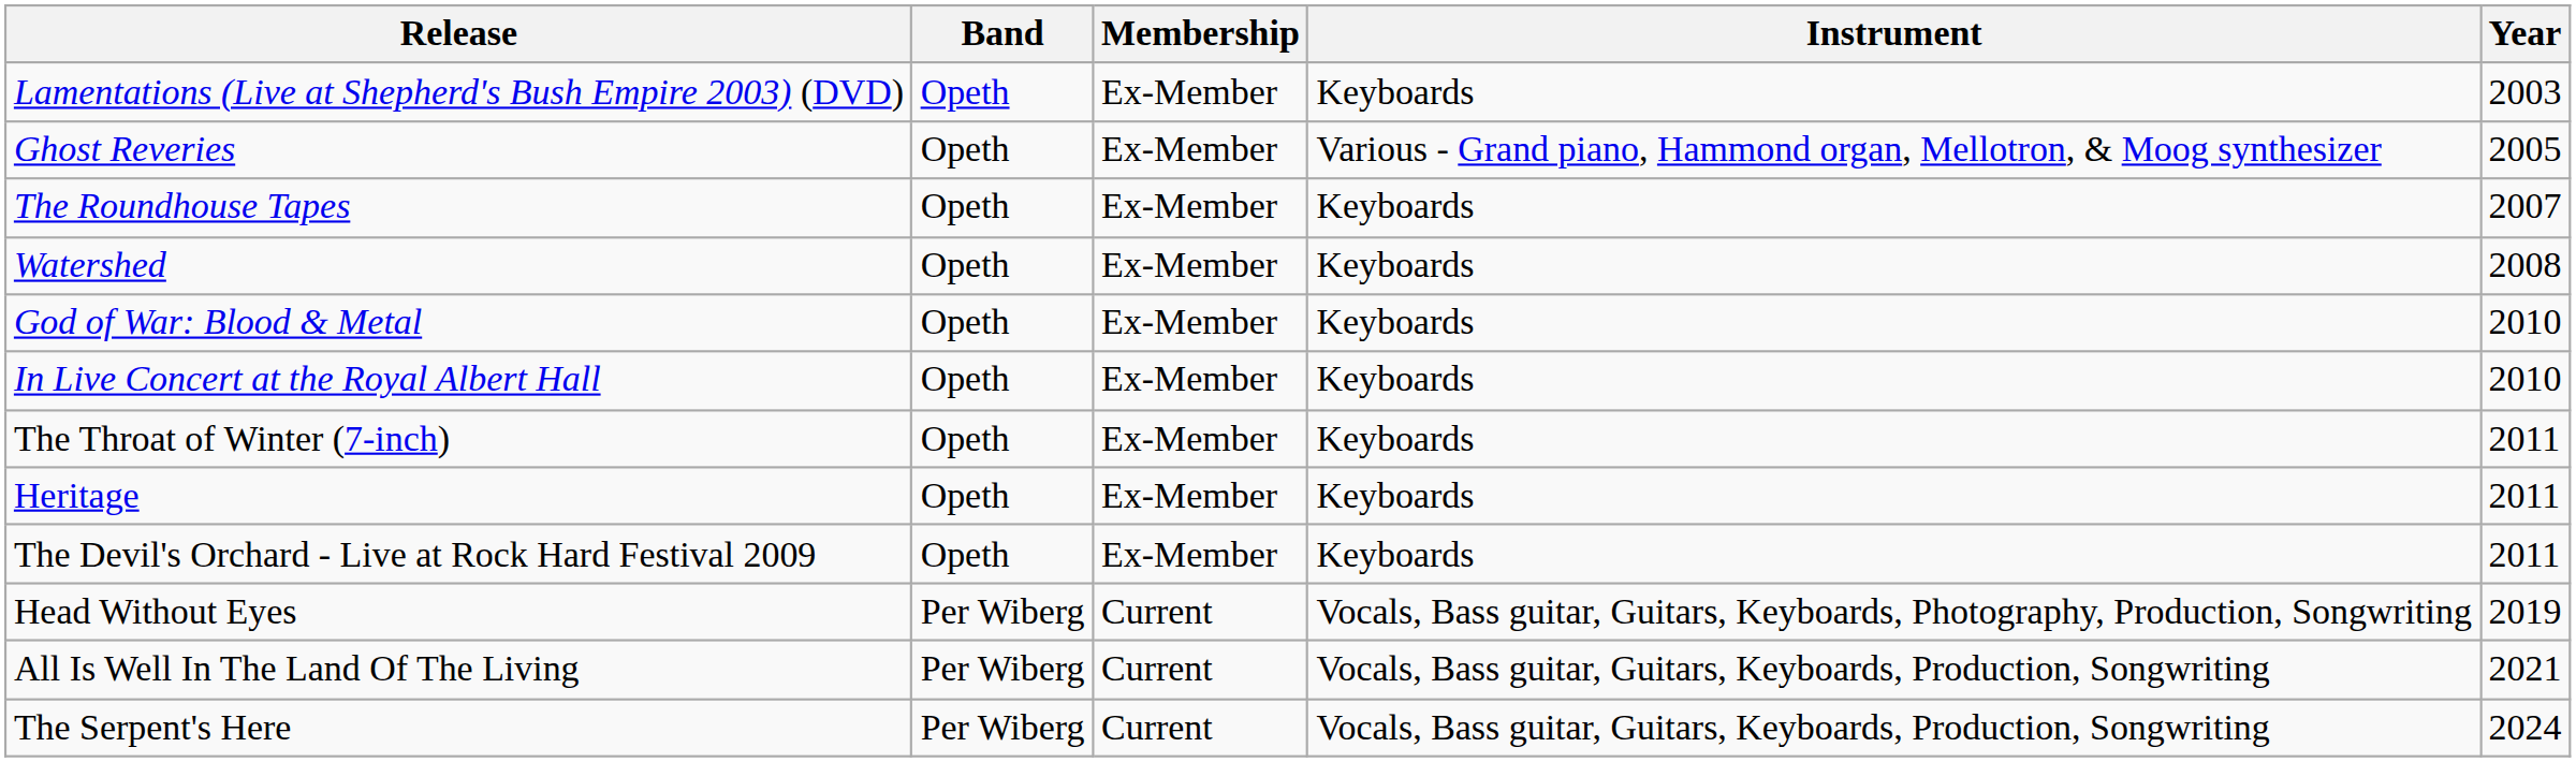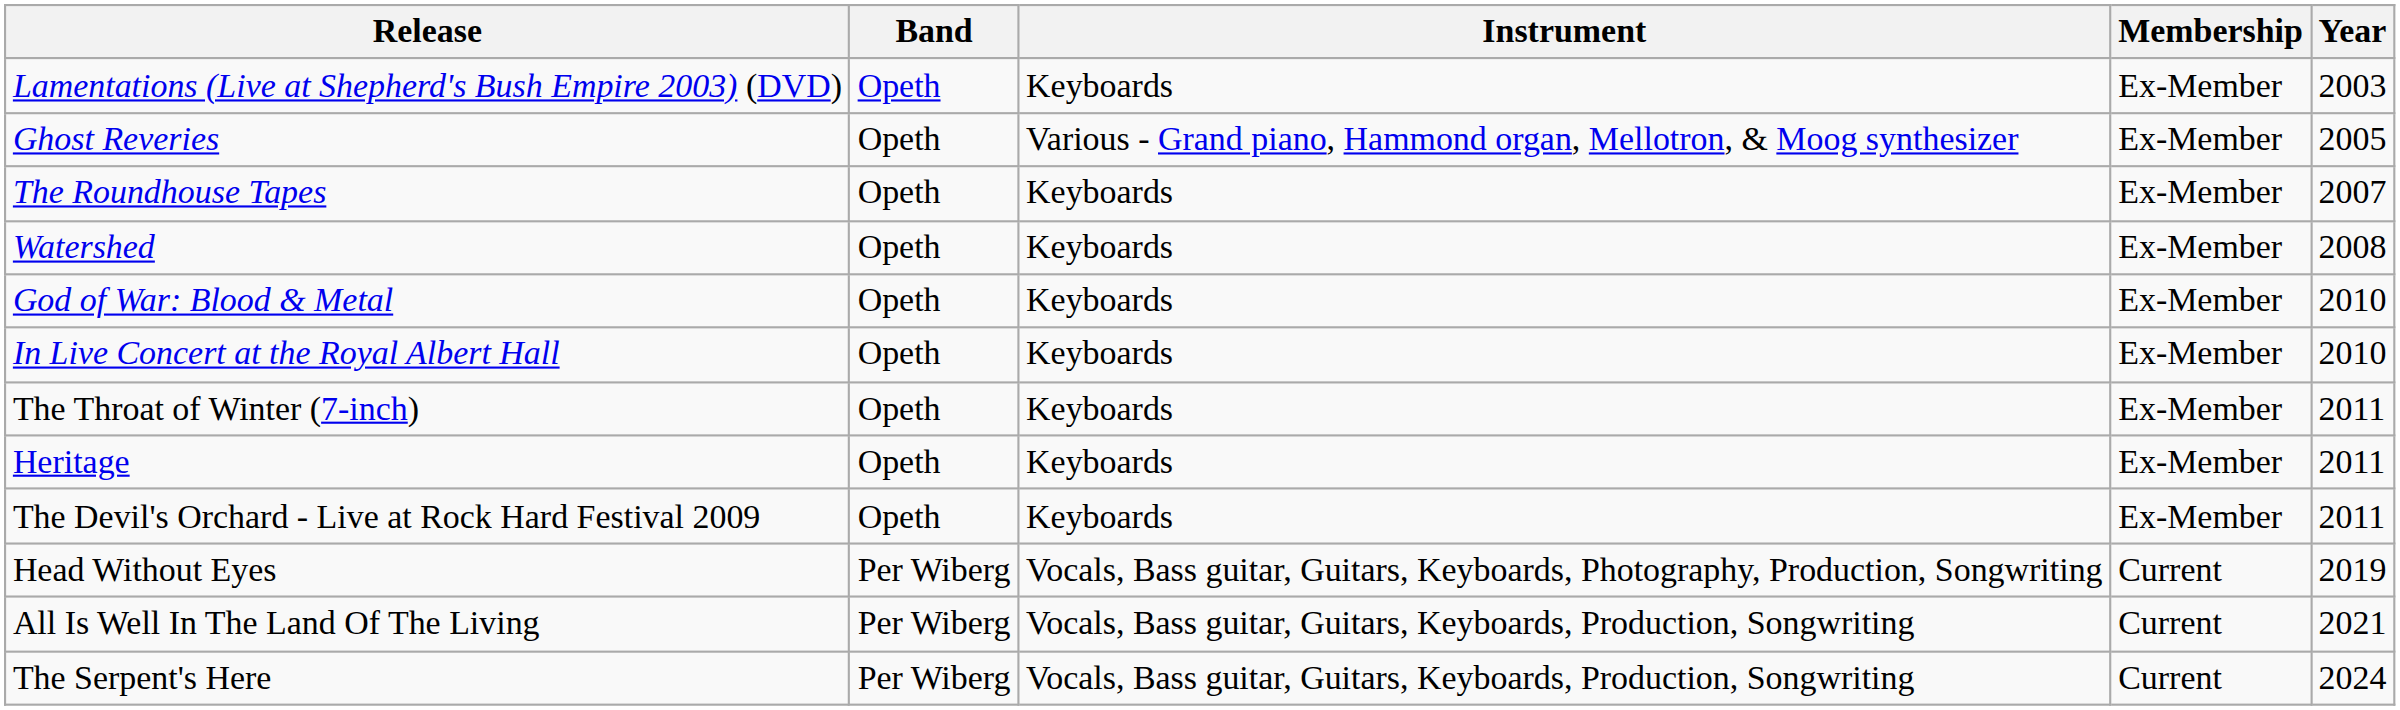 <table class="wikitable sortable">
 <tr>
 <th>Release</th>
 <th>Band</th>
+<th>Instrument</th>
 <th>Membership</th>
-<th>Instrument</th>
 <th>Year</th>
 </tr>
 <tr>
 <td><em><a href='#'>Lamentations (Live at Shepherd's Bush Empire 2003)</a></em> (<a href='#'>DVD</a>)</td>
 <td><a href='#'>Opeth</a></td>
+<td>Keyboards</td>
 <td>Ex-Member</td>
-<td>Keyboards</td>
 <td>2003</td>
 </tr>
 <tr>
 <td><em><a href='#'>Ghost Reveries</a></em></td>
 <td>Opeth</td>
+<td>Various - <a href='#'>Grand piano</a>, <a href='#'>Hammond organ</a>, <a href='#'>Mellotron</a>, & <a href='#'>Moog synthesizer</a></td>
 <td>Ex-Member</td>
-<td>Various - <a href='#'>Grand piano</a>, <a href='#'>Hammond organ</a>, <a href='#'>Mellotron</a>, & <a href='#'>Moog synthesizer</a></td>
 <td>2005</td>
 </tr>
 <tr>
 <td><em><a href='#'>The Roundhouse Tapes</a></em></td>
 <td>Opeth</td>
+<td>Keyboards</td>
 <td>Ex-Member</td>
-<td>Keyboards</td>
 <td>2007</td>
 </tr>
 <tr>
 <td><em><a href='#'>Watershed</a></em></td>
 <td>Opeth</td>
+<td>Keyboards</td>
 <td>Ex-Member</td>
-<td>Keyboards</td>
 <td>2008</td>
 </tr>
 <tr>
 <td><em><a href='#'>God of War: Blood & Metal</a></em></td>
 <td>Opeth</td>
+<td>Keyboards</td>
 <td>Ex-Member</td>
-<td>Keyboards</td>
 <td>2010</td>
 </tr>
 <tr>
 <td><em><a href='#'>In Live Concert at the Royal Albert Hall</a></td>
 <td>Opeth</td>
+<td>Keyboards</td>
 <td>Ex-Member</td>
-<td>Keyboards</td>
 <td>2010</td>
 </tr>
 <tr>
 <td>The Throat of Winter (<a href='#'>7-inch</a>)</td>
 <td>Opeth</td>
+<td>Keyboards</td>
 <td>Ex-Member</td>
-<td>Keyboards</td>
 <td>2011</td>
 </tr>
 <tr>
 <td></em><a href='#'>Heritage</a><em></td>
 <td>Opeth</td>
+<td>Keyboards</td>
 <td>Ex-Member</td>
-<td>Keyboards</td>
 <td>2011</td>
 </tr>
 <tr>
 <td>The Devil's Orchard - Live at Rock Hard Festival 2009</td>
 <td>Opeth</td>
+<td>Keyboards</td>
 <td>Ex-Member</td>
-<td>Keyboards</td>
 <td>2011</td>
 </tr>
 <tr>
 <td>Head Without Eyes</td>
 <td>Per Wiberg</td>
+<td>Vocals, Bass guitar, Guitars, Keyboards, Photography, Production, Songwriting</td>
 <td>Current</td>
-<td>Vocals, Bass guitar, Guitars, Keyboards, Photography, Production, Songwriting</td>
 <td>2019</td>
 </tr>
 <tr>
 <td>All Is Well In The Land Of The Living</td>
 <td>Per Wiberg</td>
+<td>Vocals, Bass guitar, Guitars, Keyboards, Production, Songwriting</td>
 <td>Current</td>
-<td>Vocals, Bass guitar, Guitars, Keyboards, Production, Songwriting</td>
 <td>2021</td>
 </tr>
 <tr>
 <td>The Serpent's Here</td>
 <td>Per Wiberg</td>
+<td>Vocals, Bass guitar, Guitars, Keyboards, Production, Songwriting</td>
 <td>Current</td>
-<td>Vocals, Bass guitar, Guitars, Keyboards, Production, Songwriting</td>
 <td>2024</td>
 </tr>
 </table>
